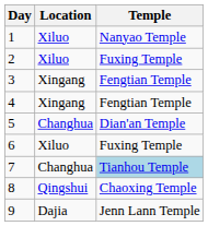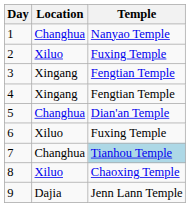 <table class="wikitable">
 <tr>
 <th>Day</th>
 <th>Location</th>
 <th>Temple</th>
 </tr>
 <tr>
 <td>1</td>
-<td><a href='#'>Xiluo</a></td>
+<td><a href='#'>Changhua</a></td>
 <td><a href='#'>Nanyao Temple</a></td>
 </tr>
 <tr>
 <td>2</td>
 <td><a href='#'>Xiluo</a></td>
 <td><a href='#'>Fuxing Temple</a></td>
 </tr>
 <tr>
 <td>3</td>
 <td>Xingang</td>
 <td><a href='#'>Fengtian Temple</a></td>
 </tr>
 <tr>
 <td>4</td>
 <td>Xingang</td>
 <td>Fengtian Temple</td>
 </tr>
 <tr>
 <td>5</td>
 <td><a href='#'>Changhua</a></td>
 <td><a href='#'>Dian'an Temple</a></td>
 </tr>
 <tr>
 <td>6</td>
 <td>Xiluo</td>
 <td>Fuxing Temple</td>
 </tr>
 <tr>
 <td>7</td>
 <td>Changhua</td>
 <td style="background: lightblue;"><a href='#'>Tianhou Temple</a></td>
 </tr>
 <tr>
 <td>8</td>
-<td><a href='#'>Qingshui</a></td>
+<td><a href='#'>Xiluo</a></td>
 <td><a href='#'>Chaoxing Temple</a></td>
 </tr>
 <tr>
 <td>9</td>
 <td>Dajia</td>
 <td>Jenn Lann Temple</td>
 </tr>
 </table>
